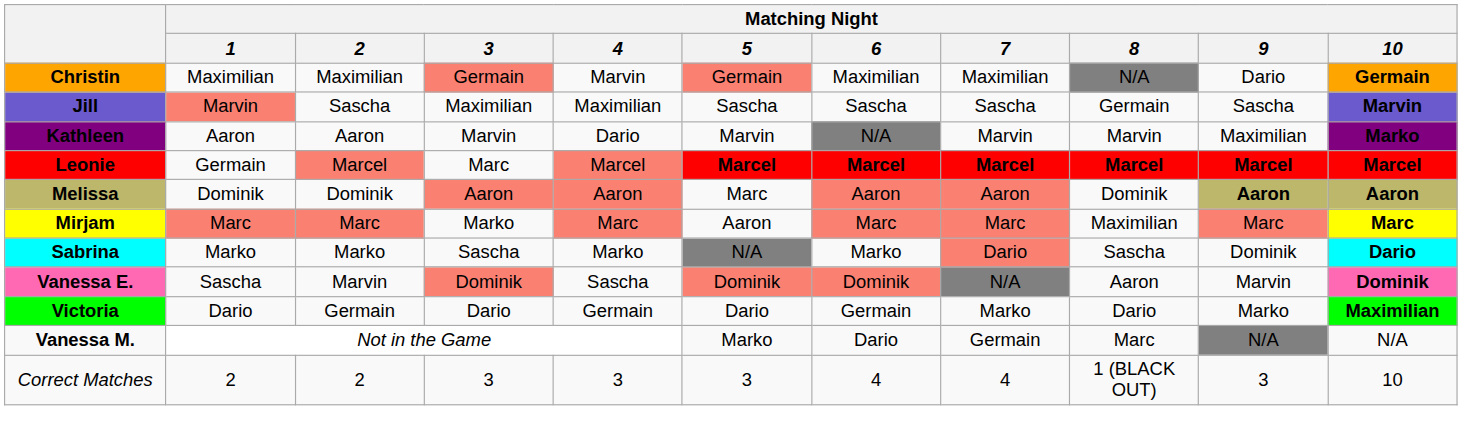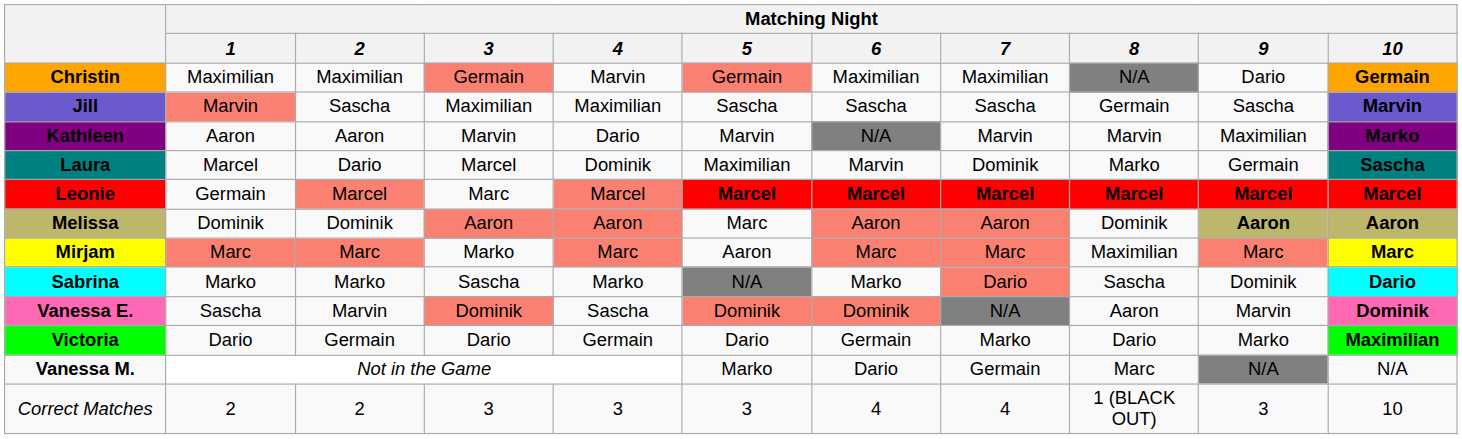 <table class="wikitable nowrap" style="text-align:center; width:100%;">
 <tr>
 <th rowspan="2" style="width:10%;"></th>
 <th colspan="10" style="text-align:center;">Matching Night</th>
 </tr>
 <tr>
 <th style="text-align:center; width:8%;"><em>1</em></th>
 <th style="text-align:center; width:8%;"><em>2</em></th>
 <th style="text-align:center; width:8%;"><em>3</em></th>
 <th style="text-align:center; width:8%;"><em>4</em></th>
 <th style="text-align:center; width:8%;"><em>5</em></th>
 <th style="text-align:center; width:8%;"><em>6</em></th>
 <th style="text-align:center; width:8%;"><em>7</em></th>
 <th style="text-align:center; width:8%;"><em>8</em></th>
 <th style="text-align:center; width:8%;"><em>9</em></th>
 <th style="text-align:center; width:8%;"><em>10</em></th>
 </tr>
 <tr>
 <td style="background:orange"><strong>Christin</strong></td>
 <td>Maximilian</td>
 <td>Maximilian</td>
 <td style="background:salmon">Germain</td>
 <td>Marvin</td>
 <td style="background:salmon">Germain</td>
 <td>Maximilian</td>
 <td>Maximilian</td>
 <td style="background:gray">N/A</td>
 <td>Dario</td>
 <td style="background:orange"><strong>Germain</strong></td>
 </tr>
 <tr>
 <td style="background:slateblue"><strong>Jill</strong></td>
 <td style="background:salmon">Marvin</td>
 <td>Sascha</td>
 <td>Maximilian</td>
 <td>Maximilian</td>
 <td>Sascha</td>
 <td>Sascha</td>
 <td>Sascha</td>
 <td>Germain</td>
 <td>Sascha</td>
 <td style="background:slateblue"><strong>Marvin</strong></td>
 </tr>
 <tr>
 <td style="background:purple"><strong>Kathleen</strong></td>
 <td>Aaron</td>
 <td>Aaron</td>
 <td>Marvin</td>
 <td>Dario</td>
 <td>Marvin</td>
 <td style="background:gray">N/A</td>
 <td>Marvin</td>
 <td>Marvin</td>
 <td>Maximilian</td>
 <td style="background:purple"><strong>Marko</strong></td>
+</tr>
+<tr>
+<td style="background:teal"><strong>Laura</strong></td>
+<td>Marcel</td>
+<td>Dario</td>
+<td>Marcel</td>
+<td>Dominik</td>
+<td>Maximilian</td>
+<td>Marvin</td>
+<td>Dominik</td>
+<td>Marko</td>
+<td>Germain</td>
+<td style="background:teal"><strong>Sascha</strong></td>
 </tr>
 <tr>
 <td style="background:red"><strong>Leonie</strong></td>
 <td>Germain</td>
 <td style="background:salmon">Marcel</td>
 <td>Marc</td>
 <td style="background:salmon">Marcel</td>
 <td style="background:red"><strong>Marcel</strong></td>
 <td style="background:red"><strong>Marcel</strong></td>
 <td style="background:red"><strong>Marcel</strong></td>
 <td style="background:red"><strong>Marcel</strong></td>
 <td style="background:red"><strong>Marcel</strong></td>
 <td style="background:red"><strong>Marcel</strong></td>
 </tr>
 <tr>
 <td style="background:darkkhaki"><strong>Melissa</strong></td>
 <td>Dominik</td>
 <td>Dominik</td>
 <td style="background:salmon">Aaron</td>
 <td style="background:salmon">Aaron</td>
 <td>Marc</td>
 <td style="background:salmon">Aaron</td>
 <td style="background:salmon">Aaron</td>
 <td>Dominik</td>
 <td style="background:darkkhaki"><strong>Aaron</strong></td>
 <td style="background:darkkhaki"><strong>Aaron</strong></td>
 </tr>
 <tr>
 <td style="background:yellow"><strong>Mirjam</strong></td>
 <td style="background:salmon">Marc</td>
 <td style="background:salmon">Marc</td>
 <td>Marko</td>
 <td style="background:salmon">Marc</td>
 <td>Aaron</td>
 <td style="background:salmon">Marc</td>
 <td style="background:salmon">Marc</td>
 <td>Maximilian</td>
 <td style="background:salmon">Marc</td>
 <td style="background:yellow"><strong>Marc</strong></td>
 </tr>
 <tr>
 <td style="background:aqua"><strong>Sabrina</strong></td>
 <td>Marko</td>
 <td>Marko</td>
 <td>Sascha</td>
 <td>Marko</td>
 <td style="background:gray">N/A</td>
 <td>Marko</td>
 <td style="background:salmon">Dario</td>
 <td>Sascha</td>
 <td>Dominik</td>
 <td style="background:aqua"><strong>Dario</strong></td>
 </tr>
 <tr>
 <td style="background:hotpink"><strong>Vanessa E.</strong></td>
 <td>Sascha</td>
 <td>Marvin</td>
 <td style="background:salmon">Dominik</td>
 <td>Sascha</td>
 <td style="background:salmon">Dominik</td>
 <td style="background:salmon">Dominik</td>
 <td style="background:gray">N/A</td>
 <td>Aaron</td>
 <td>Marvin</td>
 <td style="background:hotpink"><strong>Dominik</strong></td>
 </tr>
 <tr>
 <td style="background:lime"><strong>Victoria</strong></td>
 <td>Dario</td>
 <td>Germain</td>
 <td>Dario</td>
 <td>Germain</td>
 <td>Dario</td>
 <td>Germain</td>
 <td>Marko</td>
 <td>Dario</td>
 <td>Marko</td>
 <td style="background:lime"><strong>Maximilian</strong></td>
 </tr>
 <tr>
 <td><strong>Vanessa M.</strong></td>
 <td style="background:#ffffff;" colspan="4"><em>Not in the Game</em></td>
 <td>Marko</td>
 <td>Dario</td>
 <td>Germain</td>
 <td>Marc</td>
 <td style="background:gray">N/A</td>
 <td>N/A</td>
 </tr>
 <tr>
 <td><em>Correct Matches</em></td>
 <td>2</td>
 <td>2</td>
 <td>3</td>
 <td>3</td>
 <td>3</td>
 <td>4</td>
 <td>4</td>
 <td>1 (BLACK OUT)</td>
 <td>3</td>
 <td>10</td>
 </tr>
 </table>
